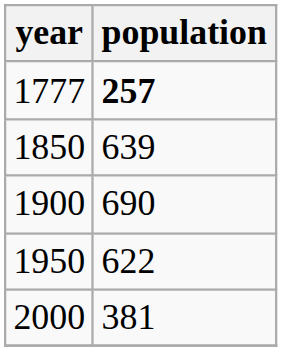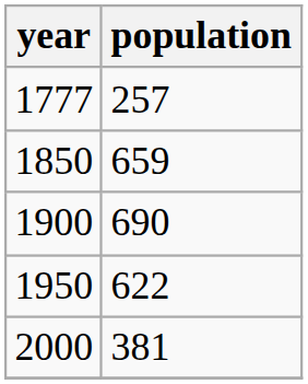 <table class="wikitable">
 <tr>
 <th>year</th>
 <th>population</th>
 </tr>
 <tr>
 <td>1777</td>
-<td><strong>257</strong></td>
+<td>257</td>
 </tr>
 <tr>
 <td>1850</td>
-<td>639</td>
+<td>659</td>
 </tr>
 <tr>
 <td>1900</td>
 <td>690</td>
 </tr>
 <tr>
 <td>1950</td>
 <td>622</td>
 </tr>
 <tr>
 <td>2000</td>
 <td>381</td>
 </tr>
 <tr>
 </tr>
 </table>
